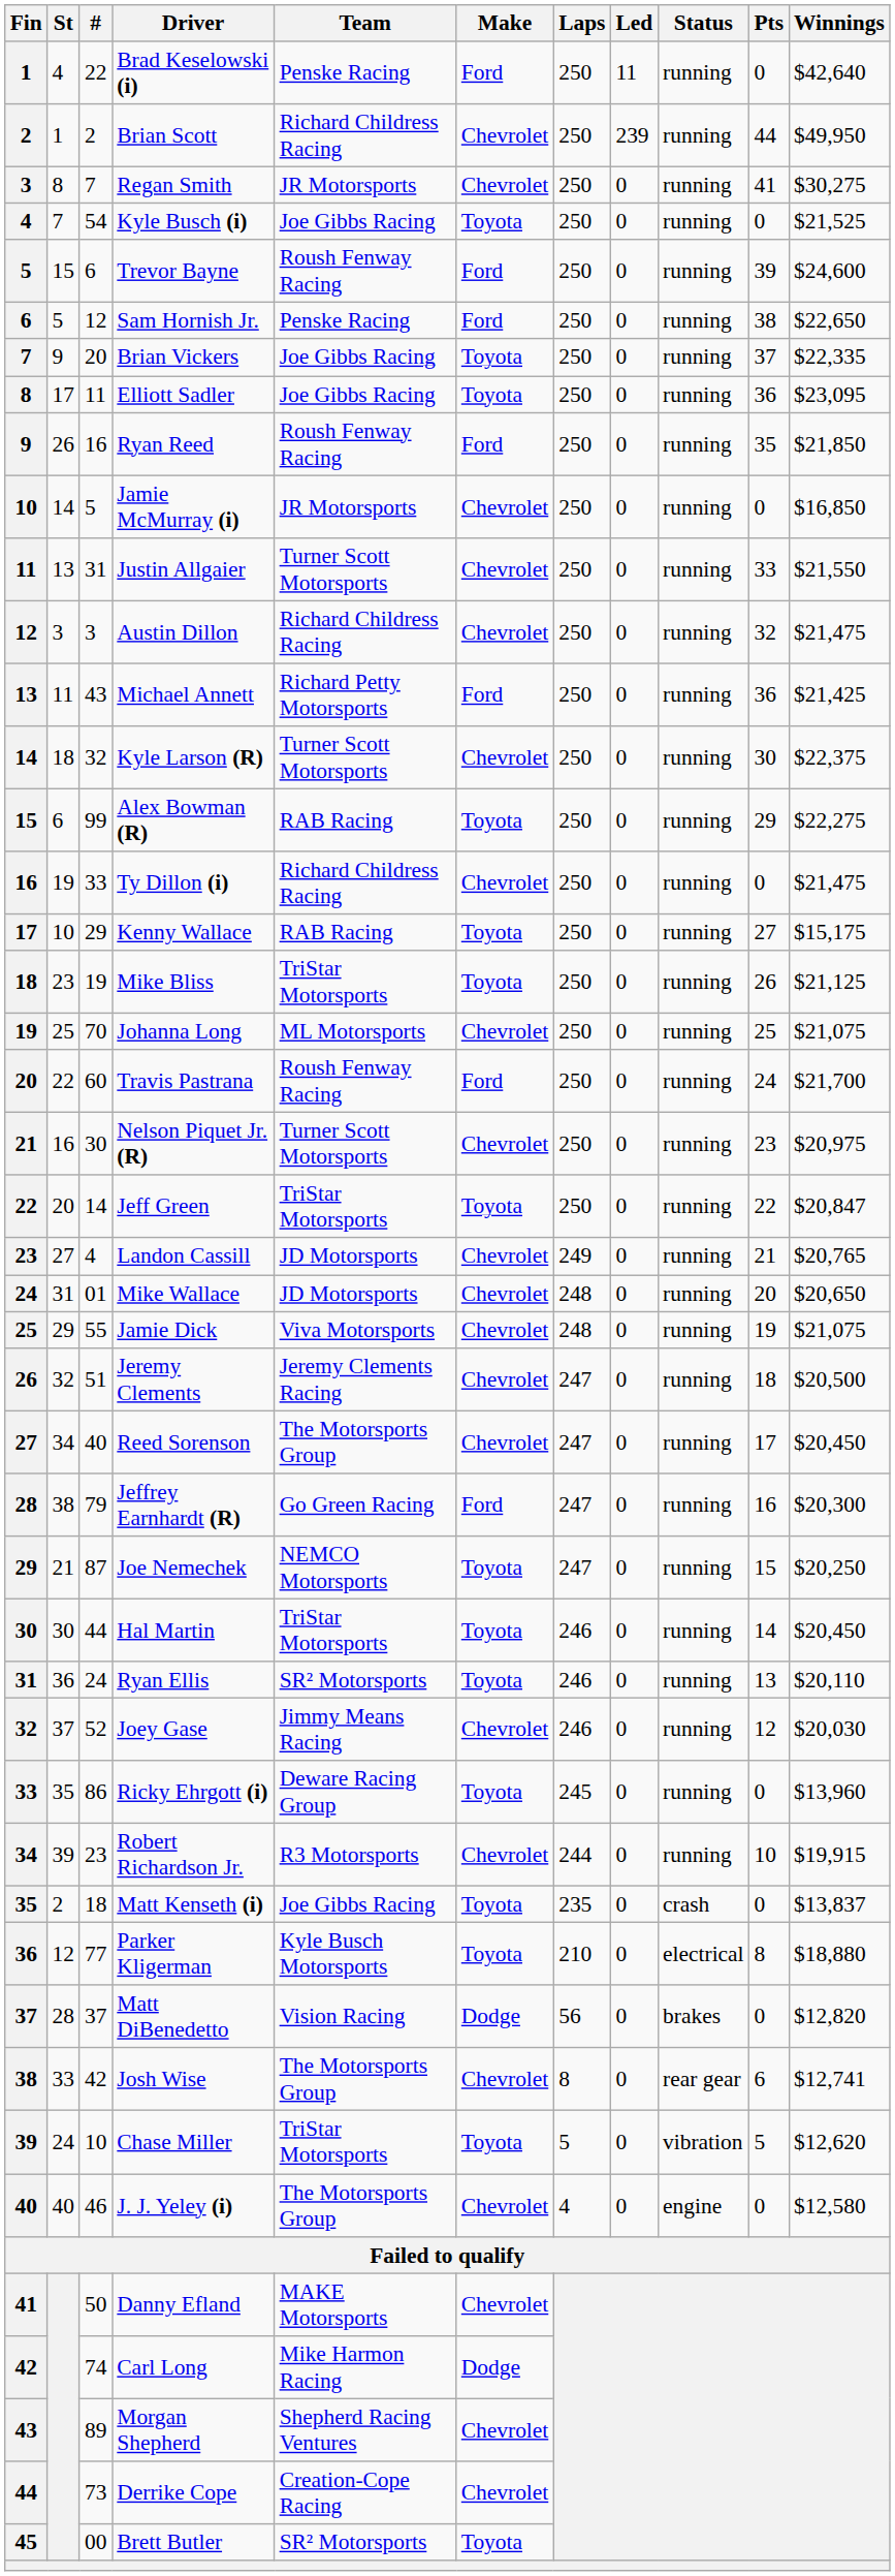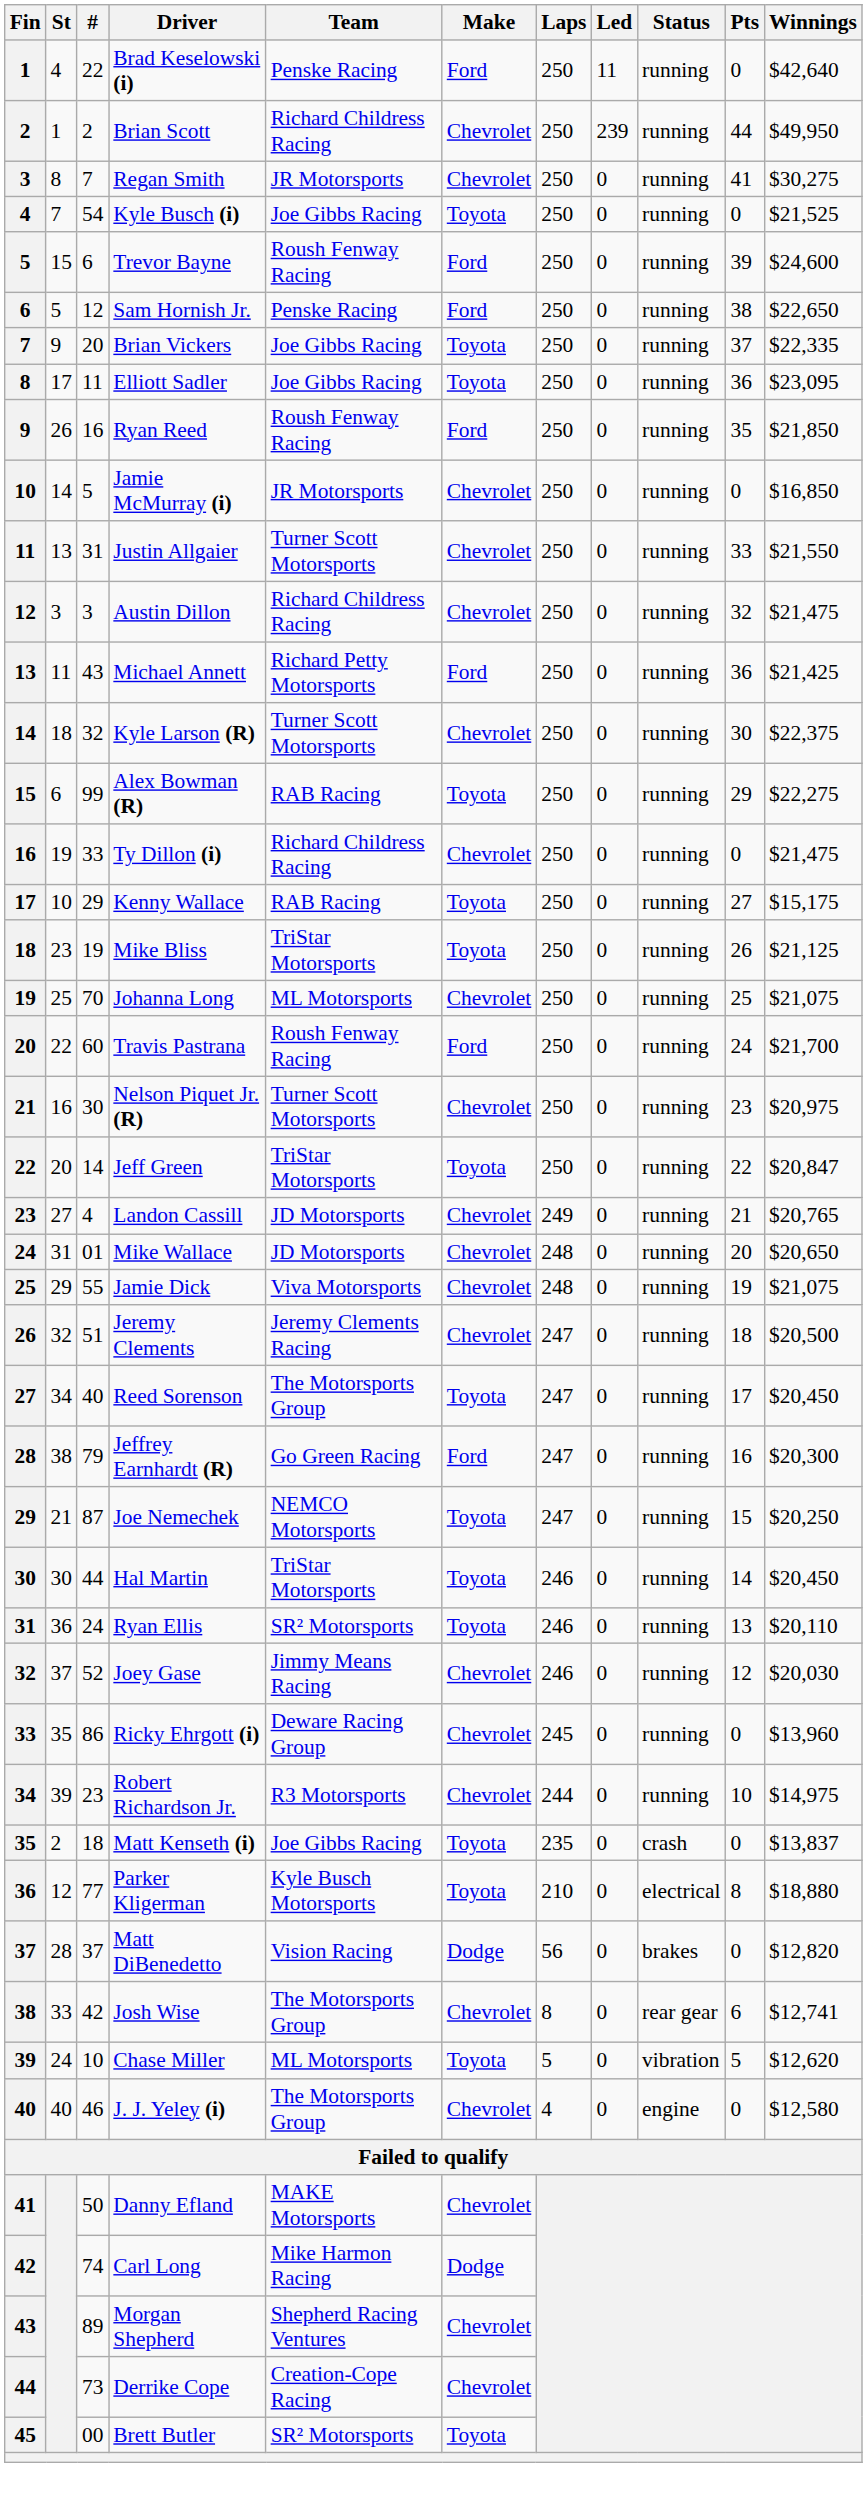 <table class="wikitable" style="font-size:95%">
 <tr>
 <th>Fin</th>
 <th>St</th>
 <th>#</th>
 <th>Driver</th>
 <th>Team</th>
 <th>Make</th>
 <th>Laps</th>
 <th>Led</th>
 <th>Status</th>
 <th>Pts</th>
 <th>Winnings</th>
 </tr>
 <tr>
 <th>1</th>
 <td>4</td>
 <td>22</td>
 <td><a href='#'>Brad Keselowski</a> <strong>(i)</strong></td>
 <td><a href='#'>Penske Racing</a></td>
 <td><a href='#'>Ford</a></td>
 <td>250</td>
 <td>11</td>
 <td>running</td>
 <td>0</td>
 <td>$42,640</td>
 </tr>
 <tr>
 <th>2</th>
 <td>1</td>
 <td>2</td>
 <td><a href='#'>Brian Scott</a></td>
 <td><a href='#'>Richard Childress Racing</a></td>
 <td><a href='#'>Chevrolet</a></td>
 <td>250</td>
 <td>239</td>
 <td>running</td>
 <td>44</td>
 <td>$49,950</td>
 </tr>
 <tr>
 <th>3</th>
 <td>8</td>
 <td>7</td>
 <td><a href='#'>Regan Smith</a></td>
 <td><a href='#'>JR Motorsports</a></td>
 <td><a href='#'>Chevrolet</a></td>
 <td>250</td>
 <td>0</td>
 <td>running</td>
 <td>41</td>
 <td>$30,275</td>
 </tr>
 <tr>
 <th>4</th>
 <td>7</td>
 <td>54</td>
 <td><a href='#'>Kyle Busch</a> <strong>(i)</strong></td>
 <td><a href='#'>Joe Gibbs Racing</a></td>
 <td><a href='#'>Toyota</a></td>
 <td>250</td>
 <td>0</td>
 <td>running</td>
 <td>0</td>
 <td>$21,525</td>
 </tr>
 <tr>
 <th>5</th>
 <td>15</td>
 <td>6</td>
 <td><a href='#'>Trevor Bayne</a></td>
 <td><a href='#'>Roush Fenway Racing</a></td>
 <td><a href='#'>Ford</a></td>
 <td>250</td>
 <td>0</td>
 <td>running</td>
 <td>39</td>
 <td>$24,600</td>
 </tr>
 <tr>
 <th>6</th>
 <td>5</td>
 <td>12</td>
 <td><a href='#'>Sam Hornish Jr.</a></td>
 <td><a href='#'>Penske Racing</a></td>
 <td><a href='#'>Ford</a></td>
 <td>250</td>
 <td>0</td>
 <td>running</td>
 <td>38</td>
 <td>$22,650</td>
 </tr>
 <tr>
 <th>7</th>
 <td>9</td>
 <td>20</td>
 <td><a href='#'>Brian Vickers</a></td>
 <td><a href='#'>Joe Gibbs Racing</a></td>
 <td><a href='#'>Toyota</a></td>
 <td>250</td>
 <td>0</td>
 <td>running</td>
 <td>37</td>
 <td>$22,335</td>
 </tr>
 <tr>
 <th>8</th>
 <td>17</td>
 <td>11</td>
 <td><a href='#'>Elliott Sadler</a></td>
 <td><a href='#'>Joe Gibbs Racing</a></td>
 <td><a href='#'>Toyota</a></td>
 <td>250</td>
 <td>0</td>
 <td>running</td>
 <td>36</td>
 <td>$23,095</td>
 </tr>
 <tr>
 <th>9</th>
 <td>26</td>
 <td>16</td>
 <td><a href='#'>Ryan Reed</a></td>
 <td><a href='#'>Roush Fenway Racing</a></td>
 <td><a href='#'>Ford</a></td>
 <td>250</td>
 <td>0</td>
 <td>running</td>
 <td>35</td>
 <td>$21,850</td>
 </tr>
 <tr>
 <th>10</th>
 <td>14</td>
 <td>5</td>
 <td><a href='#'>Jamie McMurray</a> <strong>(i)</strong></td>
 <td><a href='#'>JR Motorsports</a></td>
 <td><a href='#'>Chevrolet</a></td>
 <td>250</td>
 <td>0</td>
 <td>running</td>
 <td>0</td>
 <td>$16,850</td>
 </tr>
 <tr>
 <th>11</th>
 <td>13</td>
 <td>31</td>
 <td><a href='#'>Justin Allgaier</a></td>
 <td><a href='#'>Turner Scott Motorsports</a></td>
 <td><a href='#'>Chevrolet</a></td>
 <td>250</td>
 <td>0</td>
 <td>running</td>
 <td>33</td>
 <td>$21,550</td>
 </tr>
 <tr>
 <th>12</th>
 <td>3</td>
 <td>3</td>
 <td><a href='#'>Austin Dillon</a></td>
 <td><a href='#'>Richard Childress Racing</a></td>
 <td><a href='#'>Chevrolet</a></td>
 <td>250</td>
 <td>0</td>
 <td>running</td>
 <td>32</td>
 <td>$21,475</td>
 </tr>
 <tr>
 <th>13</th>
 <td>11</td>
 <td>43</td>
 <td><a href='#'>Michael Annett</a></td>
 <td><a href='#'>Richard Petty Motorsports</a></td>
 <td><a href='#'>Ford</a></td>
 <td>250</td>
 <td>0</td>
 <td>running</td>
 <td>36</td>
 <td>$21,425</td>
 </tr>
 <tr>
 <th>14</th>
 <td>18</td>
 <td>32</td>
 <td><a href='#'>Kyle Larson</a> <strong>(R)</strong></td>
 <td><a href='#'>Turner Scott Motorsports</a></td>
 <td><a href='#'>Chevrolet</a></td>
 <td>250</td>
 <td>0</td>
 <td>running</td>
 <td>30</td>
 <td>$22,375</td>
 </tr>
 <tr>
 <th>15</th>
 <td>6</td>
 <td>99</td>
 <td><a href='#'>Alex Bowman</a> <strong>(R)</strong></td>
 <td><a href='#'>RAB Racing</a></td>
 <td><a href='#'>Toyota</a></td>
 <td>250</td>
 <td>0</td>
 <td>running</td>
 <td>29</td>
 <td>$22,275</td>
 </tr>
 <tr>
 <th>16</th>
 <td>19</td>
 <td>33</td>
 <td><a href='#'>Ty Dillon</a> <strong>(i)</strong></td>
 <td><a href='#'>Richard Childress Racing</a></td>
 <td><a href='#'>Chevrolet</a></td>
 <td>250</td>
 <td>0</td>
 <td>running</td>
 <td>0</td>
 <td>$21,475</td>
 </tr>
 <tr>
 <th>17</th>
 <td>10</td>
 <td>29</td>
 <td><a href='#'>Kenny Wallace</a></td>
 <td><a href='#'>RAB Racing</a></td>
 <td><a href='#'>Toyota</a></td>
 <td>250</td>
 <td>0</td>
 <td>running</td>
 <td>27</td>
 <td>$15,175</td>
 </tr>
 <tr>
 <th>18</th>
 <td>23</td>
 <td>19</td>
 <td><a href='#'>Mike Bliss</a></td>
 <td><a href='#'>TriStar Motorsports</a></td>
 <td><a href='#'>Toyota</a></td>
 <td>250</td>
 <td>0</td>
 <td>running</td>
 <td>26</td>
 <td>$21,125</td>
 </tr>
 <tr>
 <th>19</th>
 <td>25</td>
 <td>70</td>
 <td><a href='#'>Johanna Long</a></td>
 <td><a href='#'>ML Motorsports</a></td>
 <td><a href='#'>Chevrolet</a></td>
 <td>250</td>
 <td>0</td>
 <td>running</td>
 <td>25</td>
 <td>$21,075</td>
 </tr>
 <tr>
 <th>20</th>
 <td>22</td>
 <td>60</td>
 <td><a href='#'>Travis Pastrana</a></td>
 <td><a href='#'>Roush Fenway Racing</a></td>
 <td><a href='#'>Ford</a></td>
 <td>250</td>
 <td>0</td>
 <td>running</td>
 <td>24</td>
 <td>$21,700</td>
 </tr>
 <tr>
 <th>21</th>
 <td>16</td>
 <td>30</td>
 <td><a href='#'>Nelson Piquet Jr.</a> <strong>(R)</strong></td>
 <td><a href='#'>Turner Scott Motorsports</a></td>
 <td><a href='#'>Chevrolet</a></td>
 <td>250</td>
 <td>0</td>
 <td>running</td>
 <td>23</td>
 <td>$20,975</td>
 </tr>
 <tr>
 <th>22</th>
 <td>20</td>
 <td>14</td>
 <td><a href='#'>Jeff Green</a></td>
 <td><a href='#'>TriStar Motorsports</a></td>
 <td><a href='#'>Toyota</a></td>
 <td>250</td>
 <td>0</td>
 <td>running</td>
 <td>22</td>
 <td>$20,847</td>
 </tr>
 <tr>
 <th>23</th>
 <td>27</td>
 <td>4</td>
 <td><a href='#'>Landon Cassill</a></td>
 <td><a href='#'>JD Motorsports</a></td>
 <td><a href='#'>Chevrolet</a></td>
 <td>249</td>
 <td>0</td>
 <td>running</td>
 <td>21</td>
 <td>$20,765</td>
 </tr>
 <tr>
 <th>24</th>
 <td>31</td>
 <td>01</td>
 <td><a href='#'>Mike Wallace</a></td>
 <td><a href='#'>JD Motorsports</a></td>
 <td><a href='#'>Chevrolet</a></td>
 <td>248</td>
 <td>0</td>
 <td>running</td>
 <td>20</td>
 <td>$20,650</td>
 </tr>
 <tr>
 <th>25</th>
 <td>29</td>
 <td>55</td>
 <td><a href='#'>Jamie Dick</a></td>
 <td><a href='#'>Viva Motorsports</a></td>
 <td><a href='#'>Chevrolet</a></td>
 <td>248</td>
 <td>0</td>
 <td>running</td>
 <td>19</td>
 <td>$21,075</td>
 </tr>
 <tr>
 <th>26</th>
 <td>32</td>
 <td>51</td>
 <td><a href='#'>Jeremy Clements</a></td>
 <td><a href='#'>Jeremy Clements Racing</a></td>
 <td><a href='#'>Chevrolet</a></td>
 <td>247</td>
 <td>0</td>
 <td>running</td>
 <td>18</td>
 <td>$20,500</td>
 </tr>
 <tr>
 <th>27</th>
 <td>34</td>
 <td>40</td>
 <td><a href='#'>Reed Sorenson</a></td>
 <td><a href='#'>The Motorsports Group</a></td>
-<td><a href='#'>Chevrolet</a></td>
+<td><a href='#'>Toyota</a></td>
 <td>247</td>
 <td>0</td>
 <td>running</td>
 <td>17</td>
 <td>$20,450</td>
 </tr>
 <tr>
 <th>28</th>
 <td>38</td>
 <td>79</td>
 <td><a href='#'>Jeffrey Earnhardt</a> <strong>(R)</strong></td>
 <td><a href='#'>Go Green Racing</a></td>
 <td><a href='#'>Ford</a></td>
 <td>247</td>
 <td>0</td>
 <td>running</td>
 <td>16</td>
 <td>$20,300</td>
 </tr>
 <tr>
 <th>29</th>
 <td>21</td>
 <td>87</td>
 <td><a href='#'>Joe Nemechek</a></td>
 <td><a href='#'>NEMCO Motorsports</a></td>
 <td><a href='#'>Toyota</a></td>
 <td>247</td>
 <td>0</td>
 <td>running</td>
 <td>15</td>
 <td>$20,250</td>
 </tr>
 <tr>
 <th>30</th>
 <td>30</td>
 <td>44</td>
 <td><a href='#'>Hal Martin</a></td>
 <td><a href='#'>TriStar Motorsports</a></td>
 <td><a href='#'>Toyota</a></td>
 <td>246</td>
 <td>0</td>
 <td>running</td>
 <td>14</td>
 <td>$20,450</td>
 </tr>
 <tr>
 <th>31</th>
 <td>36</td>
 <td>24</td>
 <td><a href='#'>Ryan Ellis</a></td>
 <td><a href='#'>SR² Motorsports</a></td>
 <td><a href='#'>Toyota</a></td>
 <td>246</td>
 <td>0</td>
 <td>running</td>
 <td>13</td>
 <td>$20,110</td>
 </tr>
 <tr>
 <th>32</th>
 <td>37</td>
 <td>52</td>
 <td><a href='#'>Joey Gase</a></td>
 <td><a href='#'>Jimmy Means Racing</a></td>
 <td><a href='#'>Chevrolet</a></td>
 <td>246</td>
 <td>0</td>
 <td>running</td>
 <td>12</td>
 <td>$20,030</td>
 </tr>
 <tr>
 <th>33</th>
 <td>35</td>
 <td>86</td>
 <td><a href='#'>Ricky Ehrgott</a> <strong>(i)</strong></td>
 <td><a href='#'>Deware Racing Group</a></td>
-<td><a href='#'>Toyota</a></td>
+<td><a href='#'>Chevrolet</a></td>
 <td>245</td>
 <td>0</td>
 <td>running</td>
 <td>0</td>
 <td>$13,960</td>
 </tr>
 <tr>
 <th>34</th>
 <td>39</td>
 <td>23</td>
 <td><a href='#'>Robert Richardson Jr.</a></td>
 <td><a href='#'>R3 Motorsports</a></td>
 <td><a href='#'>Chevrolet</a></td>
 <td>244</td>
 <td>0</td>
 <td>running</td>
 <td>10</td>
-<td>$19,915</td>
+<td>$14,975</td>
 </tr>
 <tr>
 <th>35</th>
 <td>2</td>
 <td>18</td>
 <td><a href='#'>Matt Kenseth</a> <strong>(i)</strong></td>
 <td><a href='#'>Joe Gibbs Racing</a></td>
 <td><a href='#'>Toyota</a></td>
 <td>235</td>
 <td>0</td>
 <td>crash</td>
 <td>0</td>
 <td>$13,837</td>
 </tr>
 <tr>
 <th>36</th>
 <td>12</td>
 <td>77</td>
 <td><a href='#'>Parker Kligerman</a></td>
 <td><a href='#'>Kyle Busch Motorsports</a></td>
 <td><a href='#'>Toyota</a></td>
 <td>210</td>
 <td>0</td>
 <td>electrical</td>
 <td>8</td>
 <td>$18,880</td>
 </tr>
 <tr>
 <th>37</th>
 <td>28</td>
 <td>37</td>
 <td><a href='#'>Matt DiBenedetto</a></td>
 <td><a href='#'>Vision Racing</a></td>
 <td><a href='#'>Dodge</a></td>
 <td>56</td>
 <td>0</td>
 <td>brakes</td>
 <td>0</td>
 <td>$12,820</td>
 </tr>
 <tr>
 <th>38</th>
 <td>33</td>
 <td>42</td>
 <td><a href='#'>Josh Wise</a></td>
 <td><a href='#'>The Motorsports Group</a></td>
 <td><a href='#'>Chevrolet</a></td>
 <td>8</td>
 <td>0</td>
 <td>rear gear</td>
 <td>6</td>
 <td>$12,741</td>
 </tr>
 <tr>
 <th>39</th>
 <td>24</td>
 <td>10</td>
 <td><a href='#'>Chase Miller</a></td>
-<td><a href='#'>TriStar Motorsports</a></td>
+<td><a href='#'>ML Motorsports</a></td>
 <td><a href='#'>Toyota</a></td>
 <td>5</td>
 <td>0</td>
 <td>vibration</td>
 <td>5</td>
 <td>$12,620</td>
 </tr>
 <tr>
 <th>40</th>
 <td>40</td>
 <td>46</td>
 <td><a href='#'>J. J. Yeley</a> <strong>(i)</strong></td>
 <td><a href='#'>The Motorsports Group</a></td>
 <td><a href='#'>Chevrolet</a></td>
 <td>4</td>
 <td>0</td>
 <td>engine</td>
 <td>0</td>
 <td>$12,580</td>
 </tr>
 <tr>
 <th colspan="11">Failed to qualify</th>
 </tr>
 <tr>
 <th>41</th>
 <th rowspan="5"></th>
 <td>50</td>
 <td><a href='#'>Danny Efland</a></td>
 <td><a href='#'>MAKE Motorsports</a></td>
 <td><a href='#'>Chevrolet</a></td>
 <th colspan="5" rowspan="5"></th>
 </tr>
 <tr>
 <th>42</th>
 <td>74</td>
 <td><a href='#'>Carl Long</a></td>
 <td><a href='#'>Mike Harmon Racing</a></td>
 <td><a href='#'>Dodge</a></td>
 </tr>
 <tr>
 <th>43</th>
 <td>89</td>
 <td><a href='#'>Morgan Shepherd</a></td>
 <td><a href='#'>Shepherd Racing Ventures</a></td>
 <td><a href='#'>Chevrolet</a></td>
 </tr>
 <tr>
 <th>44</th>
 <td>73</td>
 <td><a href='#'>Derrike Cope</a></td>
 <td><a href='#'>Creation-Cope Racing</a></td>
 <td><a href='#'>Chevrolet</a></td>
 </tr>
 <tr>
 <th>45</th>
 <td>00</td>
 <td><a href='#'>Brett Butler</a></td>
 <td><a href='#'>SR² Motorsports</a></td>
 <td><a href='#'>Toyota</a></td>
 </tr>
 <tr>
 <th colspan="11"></th>
 </tr>
 </table>
